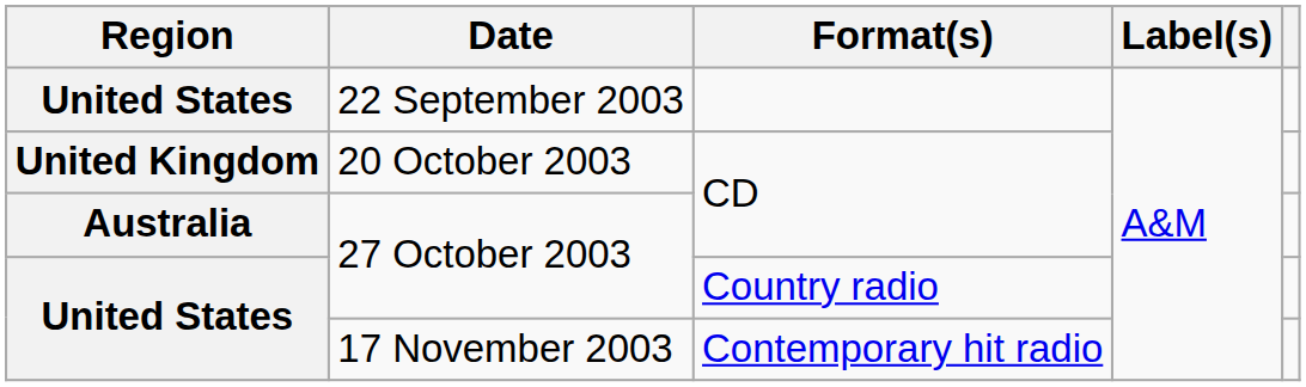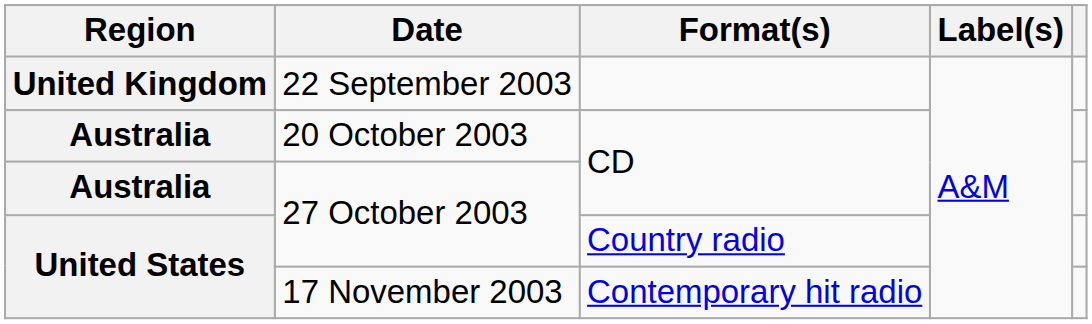 <table class="wikitable plainrowheaders" style="text-align:left">
 <tr>
 <th scope="col">Region</th>
 <th scope="col">Date</th>
 <th scope="col">Format(s)</th>
 <th scope="col">Label(s)</th>
 <th scope="col"></th>
 </tr>
 <tr>
-<th scope="row">United States</th>
+<th scope="row">United Kingdom</th>
 <td>22 September 2003</td>
 <td></td>
 <td rowspan="5"><a href='#'>A&M</a></td>
 <td></td>
 </tr>
 <tr>
-<th scope="row">United Kingdom</th>
+<th scope="row">Australia</th>
 <td>20 October 2003</td>
 <td rowspan="2">CD</td>
 <td></td>
 </tr>
 <tr>
 <th scope="row">Australia</th>
 <td rowspan="2">27 October 2003</td>
 <td></td>
 </tr>
 <tr>
 <th scope="row" rowspan="2">United States</th>
 <td><a href='#'>Country radio</a></td>
 <td></td>
 </tr>
 <tr>
 <td>17 November 2003</td>
 <td><a href='#'>Contemporary hit radio</a></td>
 <td></td>
 </tr>
 </table>
